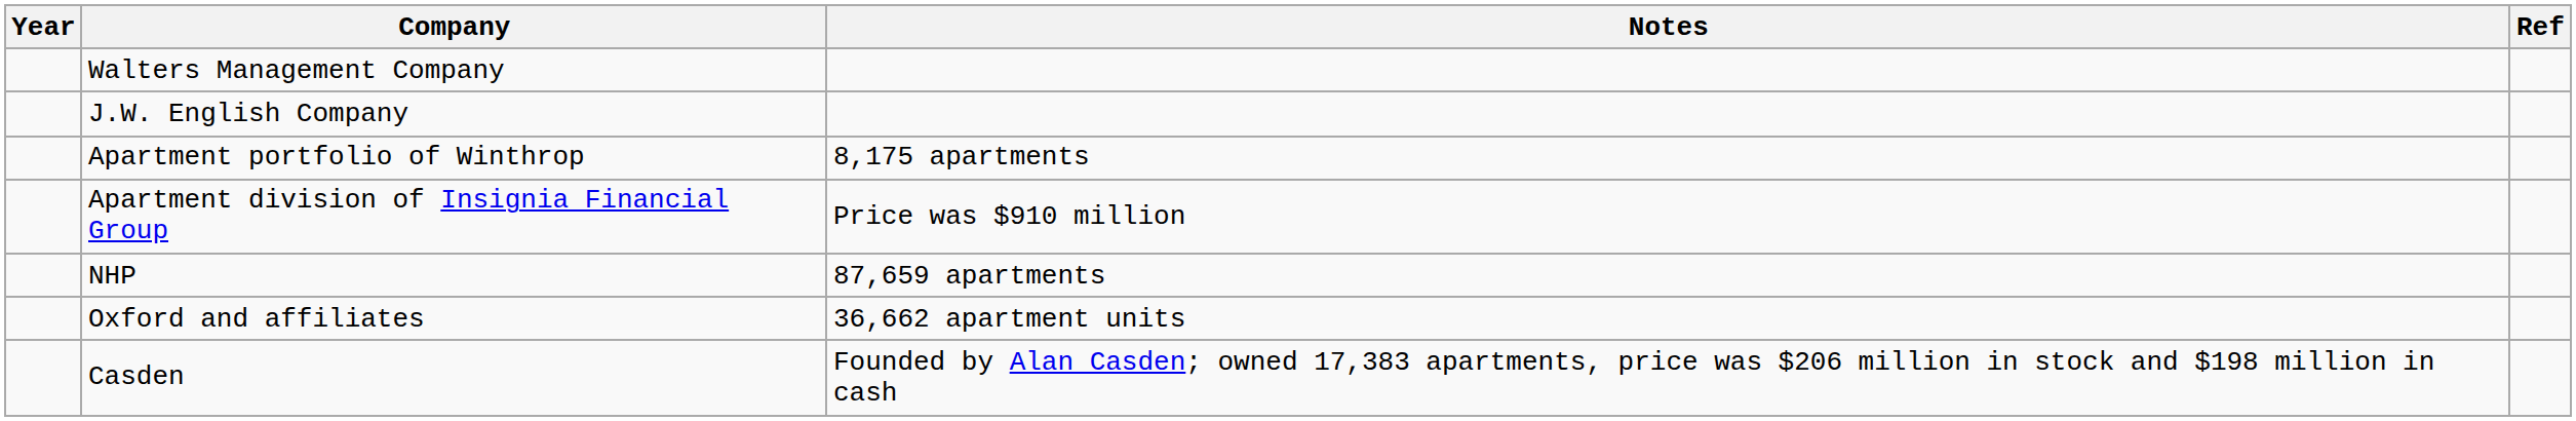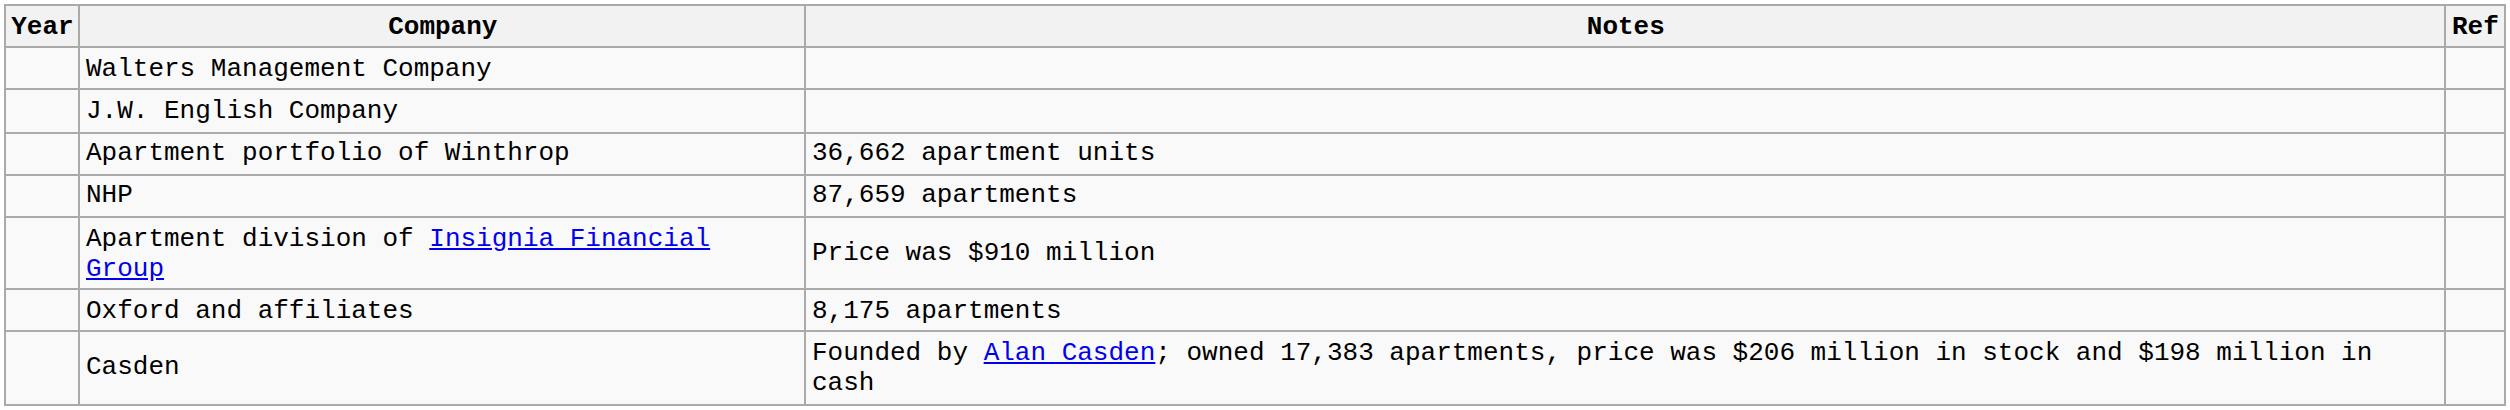 <table class="wikitable sortable">
 <tr>
 <th scope="col">Year</th>
 <th scope="col">Company</th>
 <th scope="col">Notes</th>
 <th scope="col" class="unsortable">Ref</th>
 </tr>
 <tr>
 <td></td>
 <td>Walters Management Company</td>
 <td></td>
 <td></td>
 </tr>
 <tr>
 <td></td>
 <td>J.W. English Company</td>
 <td></td>
 <td></td>
 </tr>
 <tr>
 <td></td>
 <td>Apartment portfolio of Winthrop</td>
-<td>8,175 apartments</td>
+<td>36,662 apartment units</td>
+<td></td>
+</tr>
+<tr>
+<td></td>
+<td>NHP</td>
+<td>87,659 apartments</td>
 <td></td>
 </tr>
 <tr>
 <td></td>
 <td>Apartment division of <a href='#'>Insignia Financial Group</a></td>
 <td>Price was $910 million</td>
 <td></td>
 </tr>
 <tr>
 <td></td>
-<td>NHP</td>
-<td>87,659 apartments</td>
-<td></td>
-</tr>
-<tr>
-<td></td>
 <td>Oxford and affiliates</td>
-<td>36,662 apartment units</td>
+<td>8,175 apartments</td>
 <td></td>
 </tr>
 <tr>
 <td></td>
 <td>Casden</td>
 <td>Founded by <a href='#'>Alan Casden</a>; owned 17,383 apartments, price was $206 million in stock and $198 million in cash</td>
 <td></td>
 </tr>
 </table>
